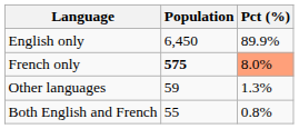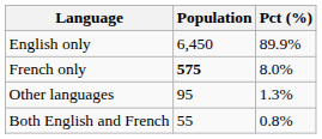 <table class="wikitable">
 <tr>
 <th>Language</th>
 <th>Population</th>
 <th>Pct (%)</th>
 </tr>
 <tr>
 <td>English only</td>
 <td>6,450</td>
 <td>89.9%</td>
 </tr>
 <tr>
 <td>French only</td>
 <td><strong>575</strong></td>
-<td style="background: lightsalmon;">8.0%</td>
+<td>8.0%</td>
 </tr>
 <tr>
 <td>Other languages</td>
-<td>59</td>
+<td>95</td>
 <td>1.3%</td>
 </tr>
 <tr>
 <td>Both English and French</td>
 <td>55</td>
 <td>0.8%</td>
 </tr>
 </table>
